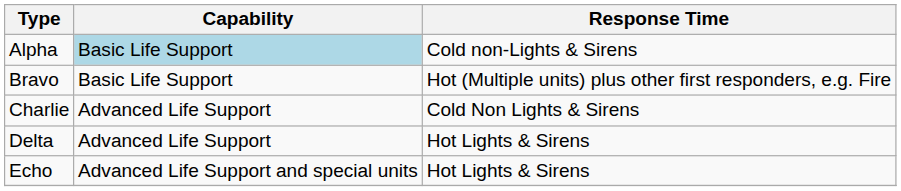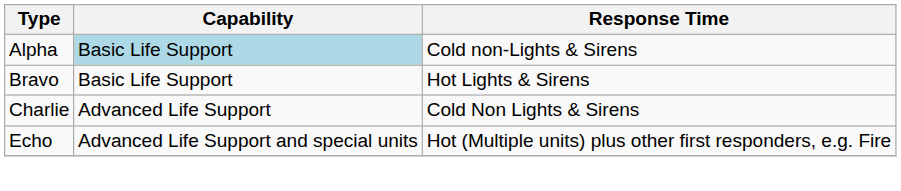 <table class="wikitable">
 <tr>
 <th>Type</th>
 <th>Capability</th>
 <th>Response Time</th>
 </tr>
 <tr>
 <td>Alpha</td>
 <td style="background: lightblue;">Basic Life Support</td>
 <td>Cold non-Lights & Sirens</td>
 </tr>
 <tr>
 <td>Bravo</td>
 <td>Basic Life Support</td>
-<td>Hot (Multiple units) plus other first responders, e.g. Fire</td>
+<td>Hot Lights & Sirens</td>
 </tr>
 <tr>
 <td>Charlie</td>
 <td>Advanced Life Support</td>
 <td>Cold Non Lights & Sirens</td>
 </tr>
 <tr>
-<td>Delta</td>
-<td>Advanced Life Support</td>
-<td>Hot Lights & Sirens</td>
-</tr>
-<tr>
 <td>Echo</td>
 <td>Advanced Life Support and special units</td>
-<td>Hot Lights & Sirens</td>
+<td>Hot (Multiple units) plus other first responders, e.g. Fire</td>
 </tr>
 <tr>
 </tr>
 </table>
